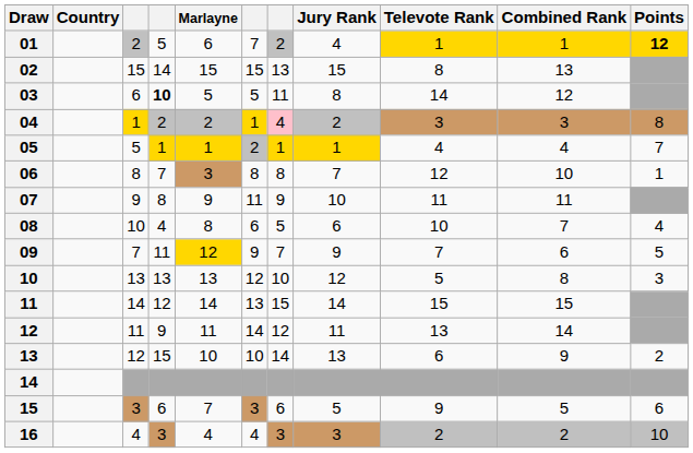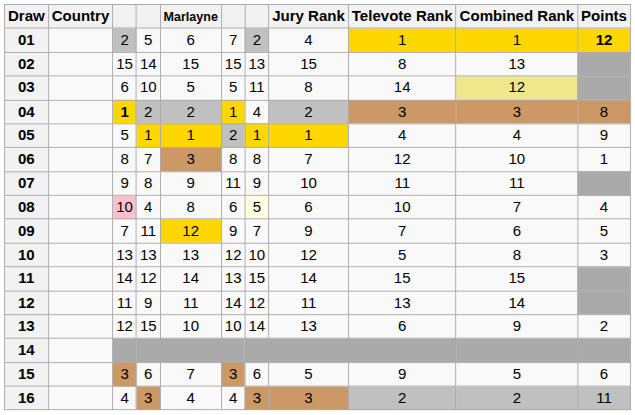 <table class="sortable wikitable collapsible plainrowheaders" style="text-align:center;">
 <tr>
 </tr>
 <tr>
 <th scope="col">Draw</th>
 <th scope="col">Country</th>
 <th scope="col"><small></small></th>
 <th scope="col"><small></small></th>
 <th scope="col"><small>Marlayne</small></th>
 <th scope="col"><small></small></th>
 <th scope="col"><small></small></th>
 <th scope="col">Jury Rank</th>
 <th scope="col">Televote Rank</th>
 <th scope="col">Combined Rank</th>
 <th scope="col">Points</th>
 </tr>
 <tr>
 <th scope="row" style="text-align:center;">01</th>
 <td style="text-align:left;"></td>
 <td style="background:silver;">2</td>
 <td>5</td>
 <td>6</td>
 <td>7</td>
 <td style="background:silver;">2</td>
 <td>4</td>
 <td style="background:gold;">1</td>
 <td style="background:gold;">1</td>
 <td style="background:gold;"><strong>12</strong></td>
 </tr>
 <tr>
 <th scope="row" style="text-align:center;">02</th>
 <td style="text-align:left;"></td>
 <td>15</td>
 <td>14</td>
 <td>15</td>
 <td>15</td>
 <td>13</td>
 <td>15</td>
 <td>8</td>
 <td>13</td>
 <td style="background:#AAAAAA;"></td>
 </tr>
 <tr>
 <th scope="row" style="text-align:center;">03</th>
 <td style="text-align:left;"></td>
 <td>6</td>
-<td><strong>10</strong></td>
+<td>10</td>
 <td>5</td>
 <td>5</td>
 <td>11</td>
 <td>8</td>
 <td>14</td>
-<td>12</td>
+<td style="background: khaki;">12</td>
 <td style="background:#AAAAAA;"></td>
 </tr>
 <tr>
 <th scope="row" style="text-align:center;">04</th>
 <td style="text-align:left;"></td>
-<td style="background:gold;">1</td>
+<td style="background:gold;"><strong>1</strong></td>
 <td style="background:silver;">2</td>
 <td style="background:silver;">2</td>
 <td style="background:gold;">1</td>
-<td style="background: pink;">4</td>
+<td>4</td>
 <td style="background:silver;">2</td>
 <td style="background:#CC9966;">3</td>
 <td style="background:#CC9966;">3</td>
 <td style="background:#CC9966;">8</td>
 </tr>
 <tr>
 <th scope="row" style="text-align:center;">05</th>
 <td style="text-align:left;"></td>
 <td>5</td>
 <td style="background:gold;">1</td>
 <td style="background:gold;">1</td>
 <td style="background:silver;">2</td>
 <td style="background:gold;">1</td>
 <td style="background:gold;">1</td>
 <td>4</td>
 <td>4</td>
-<td>7</td>
+<td>9</td>
 </tr>
 <tr>
 <th scope="row" style="text-align:center;">06</th>
 <td style="text-align:left;"></td>
 <td>8</td>
 <td>7</td>
 <td style="background:#CC9966;">3</td>
 <td>8</td>
 <td>8</td>
 <td>7</td>
 <td>12</td>
 <td>10</td>
 <td>1</td>
 </tr>
 <tr>
 <th scope="row" style="text-align:center;">07</th>
 <td style="text-align:left;"></td>
 <td>9</td>
 <td>8</td>
 <td>9</td>
 <td>11</td>
 <td>9</td>
 <td>10</td>
 <td>11</td>
 <td>11</td>
 <td style="background:#AAAAAA;"></td>
 </tr>
 <tr>
 <th scope="row" style="text-align:center;">08</th>
 <td style="text-align:left;"></td>
-<td>10</td>
+<td style="background: pink;">10</td>
 <td>4</td>
 <td>8</td>
 <td>6</td>
-<td>5</td>
+<td style="background: lightyellow;">5</td>
 <td>6</td>
 <td>10</td>
 <td>7</td>
 <td>4</td>
 </tr>
 <tr>
 <th scope="row" style="text-align:center;">09</th>
 <td style="text-align:left;"></td>
 <td>7</td>
 <td>11</td>
 <td style="background: gold;">12</td>
 <td>9</td>
 <td>7</td>
 <td>9</td>
 <td>7</td>
 <td>6</td>
 <td>5</td>
 </tr>
 <tr>
 <th scope="row" style="text-align:center;">10</th>
 <td style="text-align:left;"></td>
 <td>13</td>
 <td>13</td>
 <td>13</td>
 <td>12</td>
 <td>10</td>
 <td>12</td>
 <td>5</td>
 <td>8</td>
 <td>3</td>
 </tr>
 <tr>
 <th scope="row" style="text-align:center;">11</th>
 <td style="text-align:left;"></td>
 <td>14</td>
 <td>12</td>
 <td>14</td>
 <td>13</td>
 <td>15</td>
 <td>14</td>
 <td>15</td>
 <td>15</td>
 <td style="background:#AAAAAA;"></td>
 </tr>
 <tr>
 <th scope="row" style="text-align:center;">12</th>
 <td style="text-align:left;"></td>
 <td>11</td>
 <td>9</td>
 <td>11</td>
 <td>14</td>
 <td>12</td>
 <td>11</td>
 <td>13</td>
 <td>14</td>
 <td style="background:#AAAAAA;"></td>
 </tr>
 <tr>
 <th scope="row" style="text-align:center;">13</th>
 <td style="text-align:left;"></td>
 <td>12</td>
 <td>15</td>
 <td>10</td>
 <td>10</td>
 <td>14</td>
 <td>13</td>
 <td>6</td>
 <td>9</td>
 <td>2</td>
 </tr>
 <tr class="sortbottom">
 <th scope="row" style="text-align:center;">14</th>
 <td style="text-align:left;"></td>
 <td style="background:#AAAAAA;"></td>
 <td style="background:#AAAAAA;"></td>
 <td style="background:#AAAAAA;"></td>
 <td style="background:#AAAAAA;"></td>
 <td style="background:#AAAAAA;"></td>
 <td style="background:#AAAAAA;"></td>
 <td style="background:#AAAAAA;"></td>
 <td style="background:#AAAAAA;"></td>
 <td style="background:#AAAAAA;"></td>
 </tr>
 <tr>
 <th scope="row" style="text-align:center;">15</th>
 <td style="text-align:left;"></td>
 <td style="background:#CC9966;">3</td>
 <td>6</td>
 <td>7</td>
 <td style="background:#CC9966;">3</td>
 <td>6</td>
 <td>5</td>
 <td>9</td>
 <td>5</td>
 <td>6</td>
 </tr>
 <tr>
 <th scope="row" style="text-align:center;">16</th>
 <td style="text-align:left;"></td>
 <td>4</td>
 <td style="background:#CC9966;">3</td>
 <td>4</td>
 <td>4</td>
 <td style="background:#CC9966;">3</td>
 <td style="background:#CC9966;">3</td>
 <td style="background:silver;">2</td>
 <td style="background:silver;">2</td>
-<td style="background:silver;">10</td>
+<td style="background:silver;">11</td>
 </tr>
 </table>
